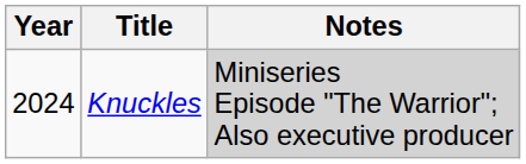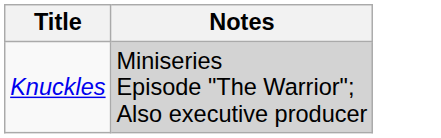 <table class="wikitable">
 <tr>
-<th>Year</th>
 <th>Title</th>
 <th>Notes</th>
 </tr>
 <tr>
-<td>2024</td>
 <td><em><a href='#'>Knuckles</a></em></td>
 <td style="background: lightgrey;">Miniseries<br>Episode "The Warrior"; <br> Also executive producer</td>
 </tr>
 </table>
